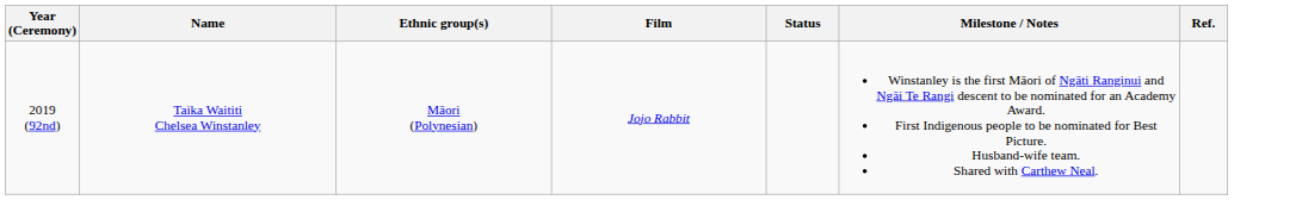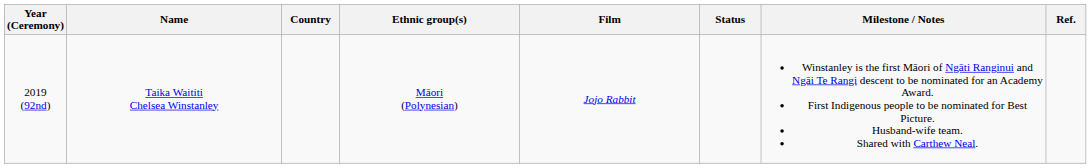 <table class="wikitable" style="text-align: center">
 <tr style="background:#ebf5ff;">
 <th style="width:75px;">Year<br>(Ceremony)</th>
 <th style="width:300px;">Name</th>
+<th width="75">Country</th>
 <th style="width:250px;">Ethnic group(s)</th>
 <th style="width:250px;">Film</th>
 <th style="width:80px;">Status</th>
 <th style="width:400px;">Milestone / Notes</th>
 <th style="width:50px;">Ref.</th>
 </tr>
 <tr>
 <td>2019<br>(<a href='#'>92nd</a>)</td>
 <td><a href='#'>Taika Waititi</a><br><a href='#'>Chelsea Winstanley</a></td>
+<td></td>
 <td><a href='#'>Māori</a><br>(<a href='#'>Polynesian</a>)</td>
 <td><em><a href='#'>Jojo Rabbit</a></em></td>
 <td></td>
 <td><br><ul><li>Winstanley is the first Māori of <a href='#'>Ngāti Ranginui</a> and <a href='#'>Ngāi Te Rangi</a> descent to be nominated for an Academy Award.</li><li>First Indigenous people to be nominated for Best Picture.</li><li>Husband-wife team.</li><li>Shared with <a href='#'>Carthew Neal</a>.</li></ul></td>
 <td></td>
 </tr>
 </table>
